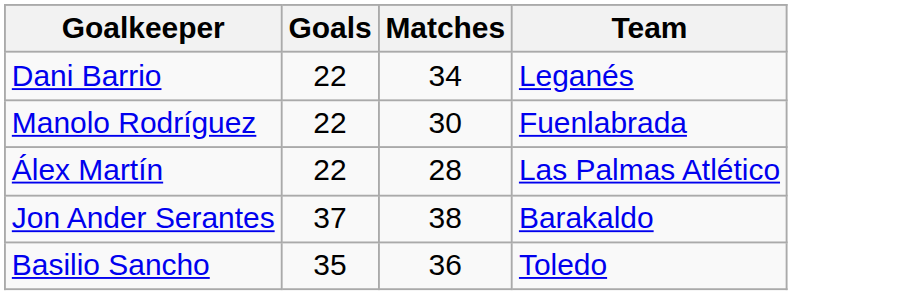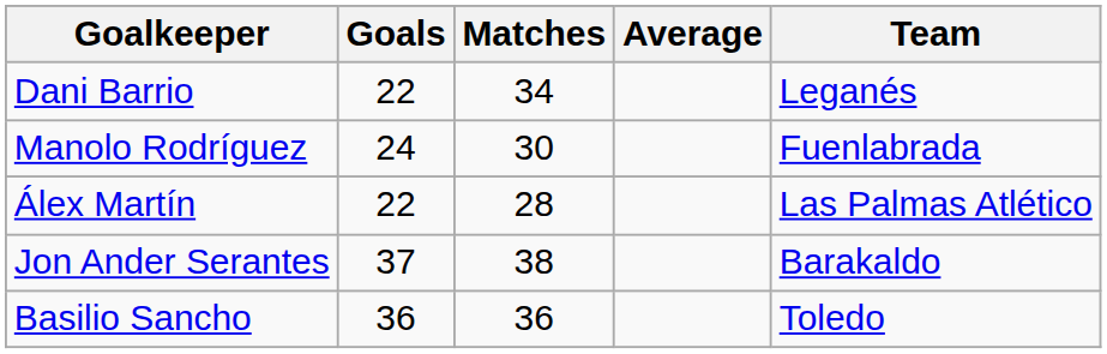 <table class="wikitable sortable">
 <tr>
 <th>Goalkeeper</th>
 <th>Goals</th>
 <th>Matches</th>
+<th>Average</th>
 <th>Team</th>
 </tr>
 <tr>
 <td><a href='#'>Dani Barrio</a></td>
 <td style="text-align:center">22</td>
 <td style="text-align:center">34</td>
+<td style="text-align:center"></td>
 <td><a href='#'>Leganés</a></td>
 </tr>
 <tr>
 <td><a href='#'>Manolo Rodríguez</a></td>
-<td style="text-align:center">22</td>
+<td style="text-align:center">24</td>
 <td style="text-align:center">30</td>
+<td style="text-align:center"></td>
 <td><a href='#'>Fuenlabrada</a></td>
 </tr>
 <tr>
 <td><a href='#'>Álex Martín</a></td>
 <td style="text-align:center">22</td>
 <td style="text-align:center">28</td>
+<td style="text-align:center"></td>
 <td><a href='#'>Las Palmas Atlético</a></td>
 </tr>
 <tr>
 <td><a href='#'>Jon Ander Serantes</a></td>
 <td style="text-align:center">37</td>
 <td style="text-align:center">38</td>
+<td style="text-align:center"></td>
 <td><a href='#'>Barakaldo</a></td>
 </tr>
 <tr>
 <td><a href='#'>Basilio Sancho</a></td>
-<td style="text-align:center">35</td>
 <td style="text-align:center">36</td>
+<td style="text-align:center">36</td>
+<td style="text-align:center"></td>
 <td><a href='#'>Toledo</a></td>
 </tr>
 </table>
